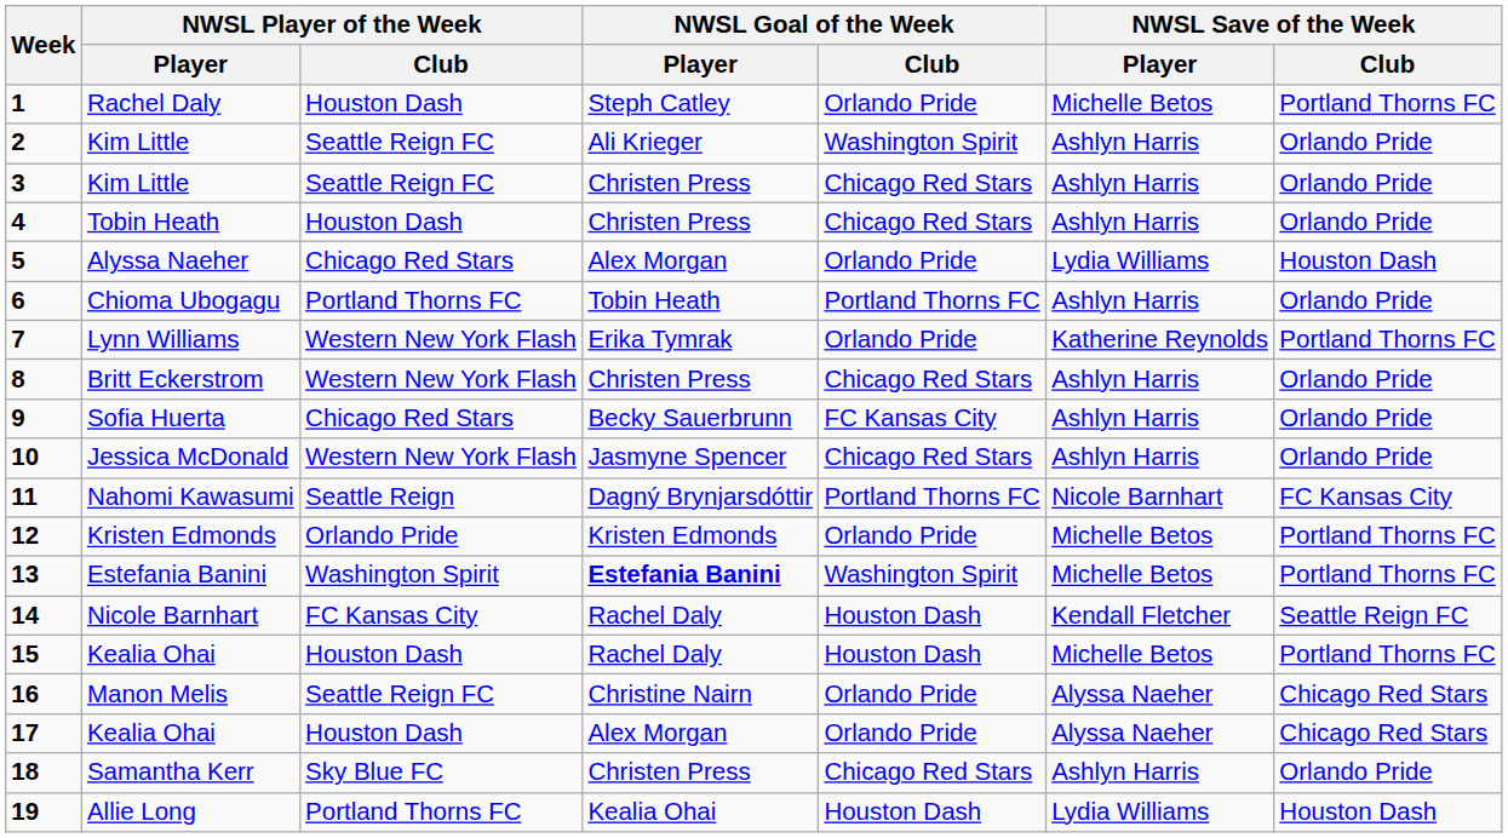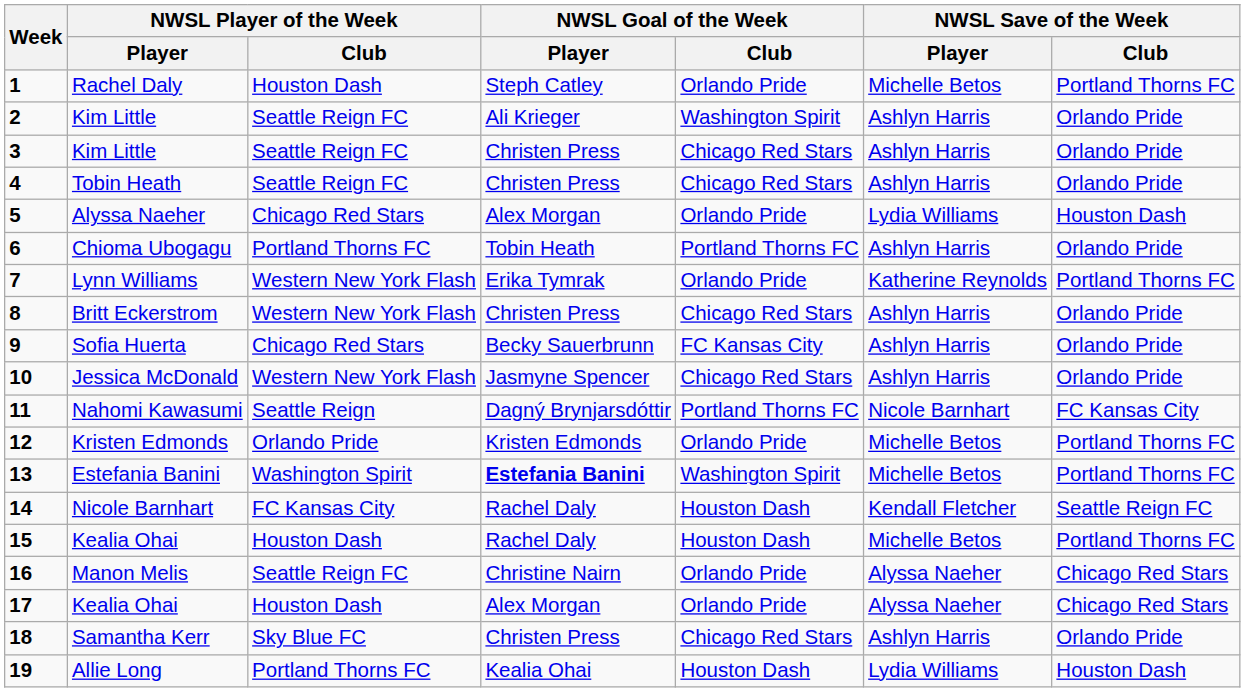 <table class="wikitable sortable">
 <tr>
 <th rowspan="2">Week</th>
 <th colspan="2">NWSL Player of the Week</th>
 <th colspan="2">NWSL Goal of the Week</th>
 <th colspan="2">NWSL Save of the Week</th>
 </tr>
 <tr>
 <th>Player</th>
 <th>Club</th>
 <th>Player</th>
 <th>Club</th>
 <th>Player</th>
 <th>Club</th>
 </tr>
 <tr>
 <td><strong>1</strong></td>
 <td> <a href='#'>Rachel Daly</a></td>
 <td><a href='#'>Houston Dash</a></td>
 <td> <a href='#'>Steph Catley</a></td>
 <td><a href='#'>Orlando Pride</a></td>
 <td> <a href='#'>Michelle Betos</a></td>
 <td><a href='#'>Portland Thorns FC</a></td>
 </tr>
 <tr>
 <td><strong>2</strong></td>
 <td> <a href='#'>Kim Little</a></td>
 <td><a href='#'>Seattle Reign FC</a></td>
 <td> <a href='#'>Ali Krieger</a></td>
 <td><a href='#'>Washington Spirit</a></td>
 <td> <a href='#'>Ashlyn Harris</a></td>
 <td><a href='#'>Orlando Pride</a></td>
 </tr>
 <tr>
 <td><strong>3</strong></td>
 <td> <a href='#'>Kim Little</a></td>
 <td><a href='#'>Seattle Reign FC</a></td>
 <td> <a href='#'>Christen Press</a></td>
 <td><a href='#'>Chicago Red Stars</a></td>
 <td> <a href='#'>Ashlyn Harris</a></td>
 <td><a href='#'>Orlando Pride</a></td>
 </tr>
 <tr>
 <td><strong>4</strong></td>
 <td> <a href='#'>Tobin Heath</a></td>
-<td><a href='#'>Houston Dash</a></td>
+<td><a href='#'>Seattle Reign FC</a></td>
 <td> <a href='#'>Christen Press</a></td>
 <td><a href='#'>Chicago Red Stars</a></td>
 <td> <a href='#'>Ashlyn Harris</a></td>
 <td><a href='#'>Orlando Pride</a></td>
 </tr>
 <tr>
 <td><strong>5</strong></td>
 <td> <a href='#'>Alyssa Naeher</a></td>
 <td><a href='#'>Chicago Red Stars</a></td>
 <td> <a href='#'>Alex Morgan</a></td>
 <td><a href='#'>Orlando Pride</a></td>
 <td> <a href='#'>Lydia Williams</a></td>
 <td><a href='#'>Houston Dash</a></td>
 </tr>
 <tr>
 <td><strong>6</strong></td>
 <td> <a href='#'>Chioma Ubogagu</a></td>
 <td><a href='#'>Portland Thorns FC</a></td>
 <td> <a href='#'>Tobin Heath</a></td>
 <td><a href='#'>Portland Thorns FC</a></td>
 <td> <a href='#'>Ashlyn Harris</a></td>
 <td><a href='#'>Orlando Pride</a></td>
 </tr>
 <tr>
 <td><strong>7</strong></td>
 <td> <a href='#'>Lynn Williams</a></td>
 <td><a href='#'>Western New York Flash</a></td>
 <td> <a href='#'>Erika Tymrak</a></td>
 <td><a href='#'>Orlando Pride</a></td>
 <td> <a href='#'>Katherine Reynolds</a></td>
 <td><a href='#'>Portland Thorns FC</a></td>
 </tr>
 <tr>
 <td><strong>8</strong></td>
 <td> <a href='#'>Britt Eckerstrom</a></td>
 <td><a href='#'>Western New York Flash</a></td>
 <td> <a href='#'>Christen Press</a></td>
 <td><a href='#'>Chicago Red Stars</a></td>
 <td> <a href='#'>Ashlyn Harris</a></td>
 <td><a href='#'>Orlando Pride</a></td>
 </tr>
 <tr>
 <td><strong>9</strong></td>
 <td> <a href='#'>Sofia Huerta</a></td>
 <td><a href='#'>Chicago Red Stars</a></td>
 <td> <a href='#'>Becky Sauerbrunn</a></td>
 <td><a href='#'>FC Kansas City</a></td>
 <td> <a href='#'>Ashlyn Harris</a></td>
 <td><a href='#'>Orlando Pride</a></td>
 </tr>
 <tr>
 <td><strong>10</strong></td>
 <td> <a href='#'>Jessica McDonald</a></td>
 <td><a href='#'>Western New York Flash</a></td>
 <td> <a href='#'>Jasmyne Spencer</a></td>
 <td><a href='#'>Chicago Red Stars</a></td>
 <td> <a href='#'>Ashlyn Harris</a></td>
 <td><a href='#'>Orlando Pride</a></td>
 </tr>
 <tr>
 <td><strong>11</strong></td>
 <td> <a href='#'>Nahomi Kawasumi</a></td>
 <td><a href='#'>Seattle Reign</a></td>
 <td> <a href='#'>Dagný Brynjarsdóttir</a></td>
 <td><a href='#'>Portland Thorns FC</a></td>
 <td> <a href='#'>Nicole Barnhart</a></td>
 <td><a href='#'>FC Kansas City</a></td>
 </tr>
 <tr>
 <td><strong>12</strong></td>
 <td> <a href='#'>Kristen Edmonds</a></td>
 <td><a href='#'>Orlando Pride</a></td>
 <td> <a href='#'>Kristen Edmonds</a></td>
 <td><a href='#'>Orlando Pride</a></td>
 <td> <a href='#'>Michelle Betos</a></td>
 <td><a href='#'>Portland Thorns FC</a></td>
 </tr>
 <tr>
 <td><strong>13</strong></td>
 <td> <a href='#'>Estefania Banini</a></td>
 <td><a href='#'>Washington Spirit</a></td>
 <td><strong> <a href='#'>Estefania Banini</a></strong></td>
 <td><a href='#'>Washington Spirit</a></td>
 <td> <a href='#'>Michelle Betos</a></td>
 <td><a href='#'>Portland Thorns FC</a></td>
 </tr>
 <tr>
 <td><strong>14</strong></td>
 <td> <a href='#'>Nicole Barnhart</a></td>
 <td><a href='#'>FC Kansas City</a></td>
 <td> <a href='#'>Rachel Daly</a></td>
 <td><a href='#'>Houston Dash</a></td>
 <td> <a href='#'>Kendall Fletcher</a></td>
 <td><a href='#'>Seattle Reign FC</a></td>
 </tr>
 <tr>
 <td><strong>15</strong></td>
 <td> <a href='#'>Kealia Ohai</a></td>
 <td><a href='#'>Houston Dash</a></td>
 <td> <a href='#'>Rachel Daly</a></td>
 <td><a href='#'>Houston Dash</a></td>
 <td> <a href='#'>Michelle Betos</a></td>
 <td><a href='#'>Portland Thorns FC</a></td>
 </tr>
 <tr>
 <td><strong>16</strong></td>
 <td> <a href='#'>Manon Melis</a></td>
 <td><a href='#'>Seattle Reign FC</a></td>
 <td> <a href='#'>Christine Nairn</a></td>
 <td><a href='#'>Orlando Pride</a></td>
 <td> <a href='#'>Alyssa Naeher</a></td>
 <td><a href='#'>Chicago Red Stars</a></td>
 </tr>
 <tr>
 <td><strong>17</strong></td>
 <td> <a href='#'>Kealia Ohai</a></td>
 <td><a href='#'>Houston Dash</a></td>
 <td> <a href='#'>Alex Morgan</a></td>
 <td><a href='#'>Orlando Pride</a></td>
 <td> <a href='#'>Alyssa Naeher</a></td>
 <td><a href='#'>Chicago Red Stars</a></td>
 </tr>
 <tr>
 <td><strong>18</strong></td>
 <td> <a href='#'>Samantha Kerr</a></td>
 <td><a href='#'>Sky Blue FC</a></td>
 <td> <a href='#'>Christen Press</a></td>
 <td><a href='#'>Chicago Red Stars</a></td>
 <td> <a href='#'>Ashlyn Harris</a></td>
 <td><a href='#'>Orlando Pride</a></td>
 </tr>
 <tr>
 <td><strong>19</strong></td>
 <td> <a href='#'>Allie Long</a></td>
 <td><a href='#'>Portland Thorns FC</a></td>
 <td> <a href='#'>Kealia Ohai</a></td>
 <td><a href='#'>Houston Dash</a></td>
 <td> <a href='#'>Lydia Williams</a></td>
 <td><a href='#'>Houston Dash</a></td>
 </tr>
 </table>
